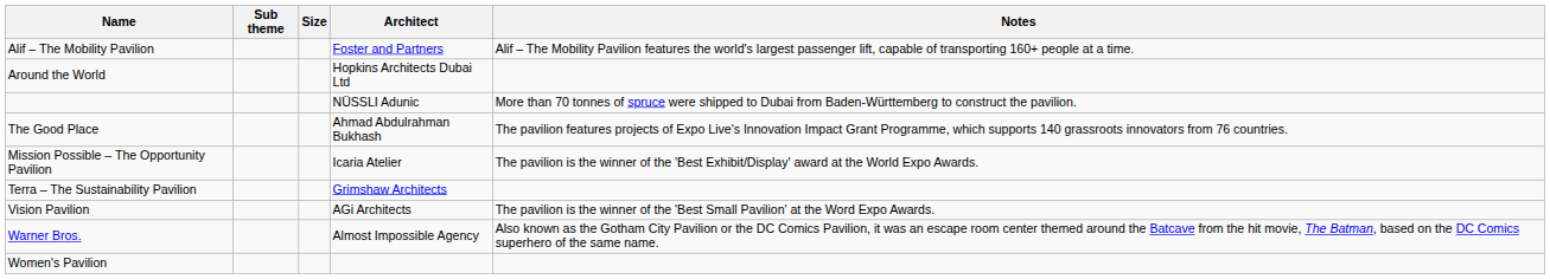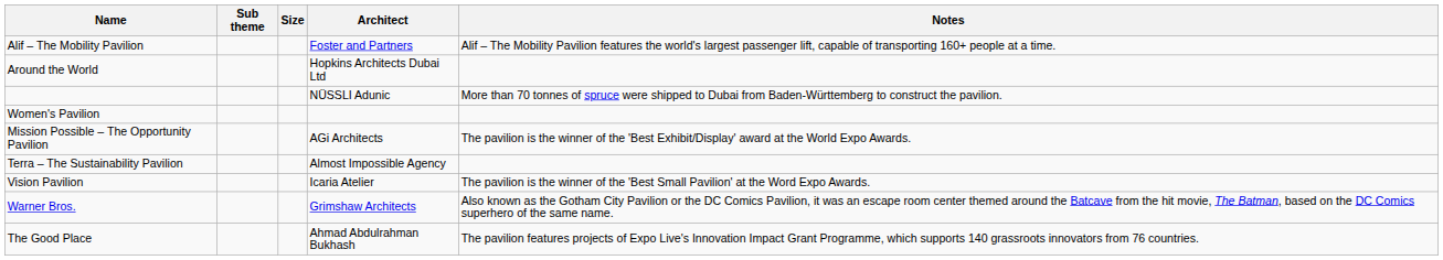 <table class="sortable wikitable">
 <tr style="background:#ececec;">
 <th>Name</th>
 <th>Sub theme</th>
 <th>Size</th>
 <th>Architect</th>
 <th>Notes</th>
 </tr>
 <tr>
 <td>Alif – The Mobility Pavilion</td>
 <td></td>
 <td></td>
 <td><a href='#'>Foster and Partners</a></td>
 <td>Alif – The Mobility Pavilion features the world's largest passenger lift, capable of transporting 160+ people at a time.</td>
 </tr>
 <tr>
 <td>Around the World</td>
 <td></td>
 <td></td>
 <td>Hopkins Architects Dubai Ltd</td>
 <td></td>
 </tr>
 <tr>
 <td></td>
 <td></td>
 <td></td>
 <td>NÜSSLI Adunic</td>
 <td>More than 70 tonnes of <a href='#'>spruce</a> were shipped to Dubai from Baden-Württemberg to construct the pavilion.</td>
 </tr>
 <tr>
+<td>Women's Pavilion</td>
+<td></td>
+<td></td>
+<td></td>
+<td></td>
+</tr>
+<tr>
+<td>Mission Possible – The Opportunity Pavilion</td>
+<td></td>
+<td></td>
+<td>AGi Architects</td>
+<td>The pavilion is the winner of the 'Best Exhibit/Display' award at the World Expo Awards.</td>
+</tr>
+<tr>
+<td>Terra – The Sustainability Pavilion</td>
+<td></td>
+<td></td>
+<td>Almost Impossible Agency</td>
+<td></td>
+</tr>
+<tr>
+<td>Vision Pavilion</td>
+<td></td>
+<td></td>
+<td>Icaria Atelier</td>
+<td>The pavilion is the winner of the 'Best Small Pavilion' at the Word Expo Awards.</td>
+</tr>
+<tr>
+<td><a href='#'>Warner Bros.</a></td>
+<td></td>
+<td></td>
+<td><a href='#'>Grimshaw Architects</a></td>
+<td>Also known as the Gotham City Pavilion or the DC Comics Pavilion, it was an escape room center themed around the <a href='#'>Batcave</a> from the hit movie, <em><a href='#'>The Batman</a></em>, based on the <a href='#'>DC Comics</a> superhero of the same name.</td>
+</tr>
+<tr>
 <td>The Good Place</td>
 <td></td>
 <td></td>
 <td>Ahmad Abdulrahman Bukhash</td>
 <td>The pavilion features projects of Expo Live's Innovation Impact Grant Programme, which supports 140 grassroots innovators from 76 countries.</td>
 </tr>
-<tr>
-<td>Mission Possible – The Opportunity Pavilion</td>
-<td></td>
-<td></td>
-<td>Icaria Atelier</td>
-<td>The pavilion is the winner of the 'Best Exhibit/Display' award at the World Expo Awards.</td>
-</tr>
-<tr>
-<td>Terra – The Sustainability Pavilion</td>
-<td></td>
-<td></td>
-<td><a href='#'>Grimshaw Architects</a></td>
-<td></td>
-</tr>
-<tr>
-<td>Vision Pavilion</td>
-<td></td>
-<td></td>
-<td>AGi Architects</td>
-<td>The pavilion is the winner of the 'Best Small Pavilion' at the Word Expo Awards.</td>
-</tr>
-<tr>
-<td><a href='#'>Warner Bros.</a></td>
-<td></td>
-<td></td>
-<td>Almost Impossible Agency</td>
-<td>Also known as the Gotham City Pavilion or the DC Comics Pavilion, it was an escape room center themed around the <a href='#'>Batcave</a> from the hit movie, <em><a href='#'>The Batman</a></em>, based on the <a href='#'>DC Comics</a> superhero of the same name.</td>
-</tr>
-<tr>
-<td>Women's Pavilion</td>
-<td></td>
-<td></td>
-<td></td>
-<td></td>
-</tr>
 </table>
